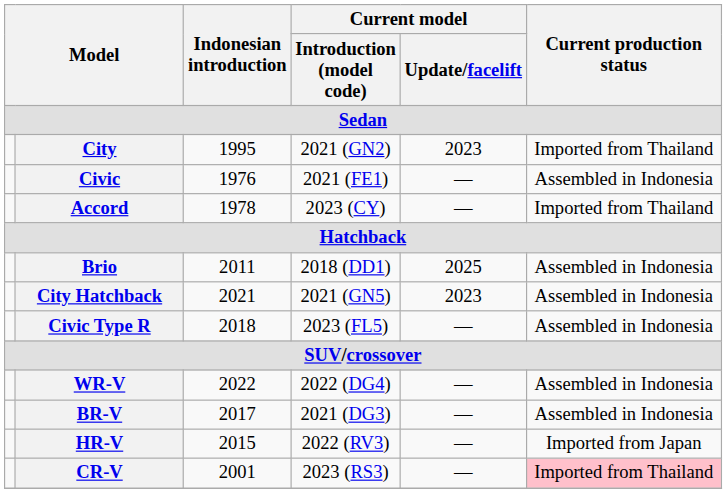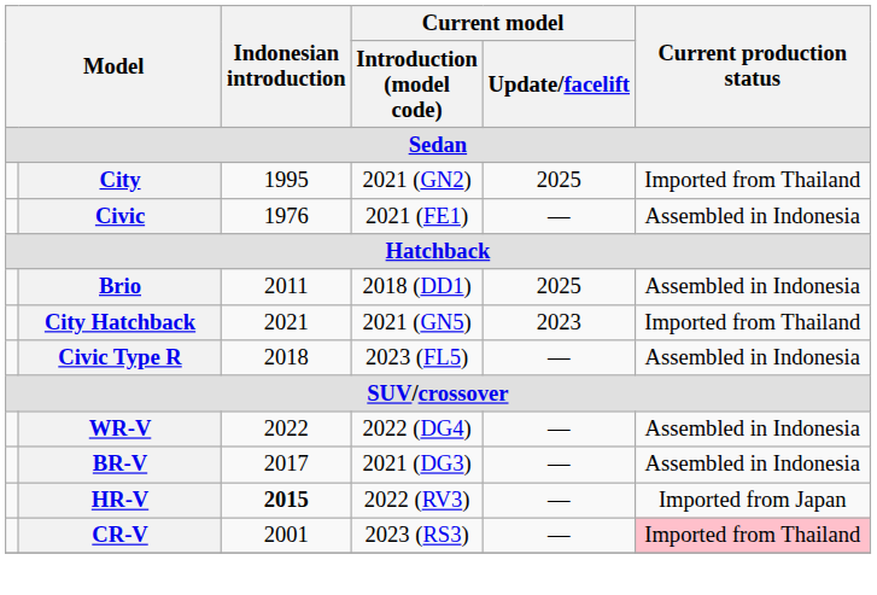 <table class="wikitable" style="text-align: center; width: 70%">
 <tr>
 <th colspan="2" rowspan="2" width="25%">Model</th>
 <th rowspan="2" width="12%">Indonesian introduction</th>
 <th scope="col" colspan=2>Current model</th>
 <th rowspan="2">Current production status</th>
 </tr>
 <tr>
 <th width="12%">Introduction (model code)</th>
 <th width="12%">Update/<a href='#'>facelift</a></th>
 </tr>
 <tr>
 <td style="background-color:#e0e0e0;" colspan=6><strong><a href='#'>Sedan</a></strong></td>
 </tr>
 <tr>
 <td></td>
 <th scope="row"><a href='#'>City</a></th>
 <td>1995</td>
 <td>2021 (<a href='#'>GN2</a>)</td>
-<td>2023</td>
+<td>2025</td>
 <td>Imported from Thailand</td>
 </tr>
 <tr>
 <td></td>
 <th scope="row"><a href='#'>Civic</a></th>
 <td>1976</td>
 <td>2021 (<a href='#'>FE1</a>)</td>
 <td>—</td>
 <td>Assembled in Indonesia</td>
-</tr>
-<tr>
-<td></td>
-<th scope="row"><a href='#'>Accord</a></th>
-<td>1978</td>
-<td>2023 (<a href='#'>CY</a>)</td>
-<td>—</td>
-<td>Imported from Thailand</td>
 </tr>
 <tr>
 <td style="background-color:#e0e0e0;" colspan=6><strong><a href='#'>Hatchback</a></strong></td>
 </tr>
 <tr>
 <td></td>
 <th scope="row"><a href='#'>Brio</a></th>
 <td>2011</td>
 <td>2018 (<a href='#'>DD1</a>)</td>
 <td>2025</td>
 <td>Assembled in Indonesia</td>
 </tr>
 <tr>
 <td></td>
 <th scope="row"><a href='#'>City Hatchback</a></th>
 <td>2021</td>
 <td>2021 (<a href='#'>GN5</a>)</td>
 <td>2023</td>
-<td>Assembled in Indonesia</td>
+<td>Imported from Thailand</td>
 </tr>
 <tr>
 <td></td>
 <th scope="row"><a href='#'>Civic Type R</a></th>
 <td>2018</td>
 <td>2023 (<a href='#'>FL5</a>)</td>
 <td>—</td>
 <td>Assembled in Indonesia</td>
 </tr>
 <tr>
 <td style="background-color:#e0e0e0;" colspan=6><strong><a href='#'>SUV</a>/<a href='#'>crossover</a></strong></td>
 </tr>
 <tr>
 <td></td>
 <th scope="row"><a href='#'>WR-V</a></th>
 <td>2022</td>
 <td>2022 (<a href='#'>DG4</a>)</td>
 <td>—</td>
 <td>Assembled in Indonesia</td>
 </tr>
 <tr>
 <td></td>
 <th scope="row"><a href='#'>BR-V</a></th>
 <td>2017</td>
 <td>2021 (<a href='#'>DG3</a>)</td>
 <td>—</td>
 <td>Assembled in Indonesia</td>
 </tr>
 <tr>
 <td></td>
 <th scope="row"><a href='#'>HR-V</a></th>
-<td>2015</td>
+<td><strong>2015</strong></td>
 <td>2022 (<a href='#'>RV3</a>)</td>
 <td>—</td>
 <td>Imported from Japan</td>
 </tr>
 <tr>
 <td></td>
 <th scope="row"><a href='#'>CR-V</a></th>
 <td>2001</td>
 <td>2023 (<a href='#'>RS3</a>)</td>
 <td>—</td>
 <td style="background: pink;">Imported from Thailand</td>
 </tr>
 <tr>
 </tr>
 </table>
